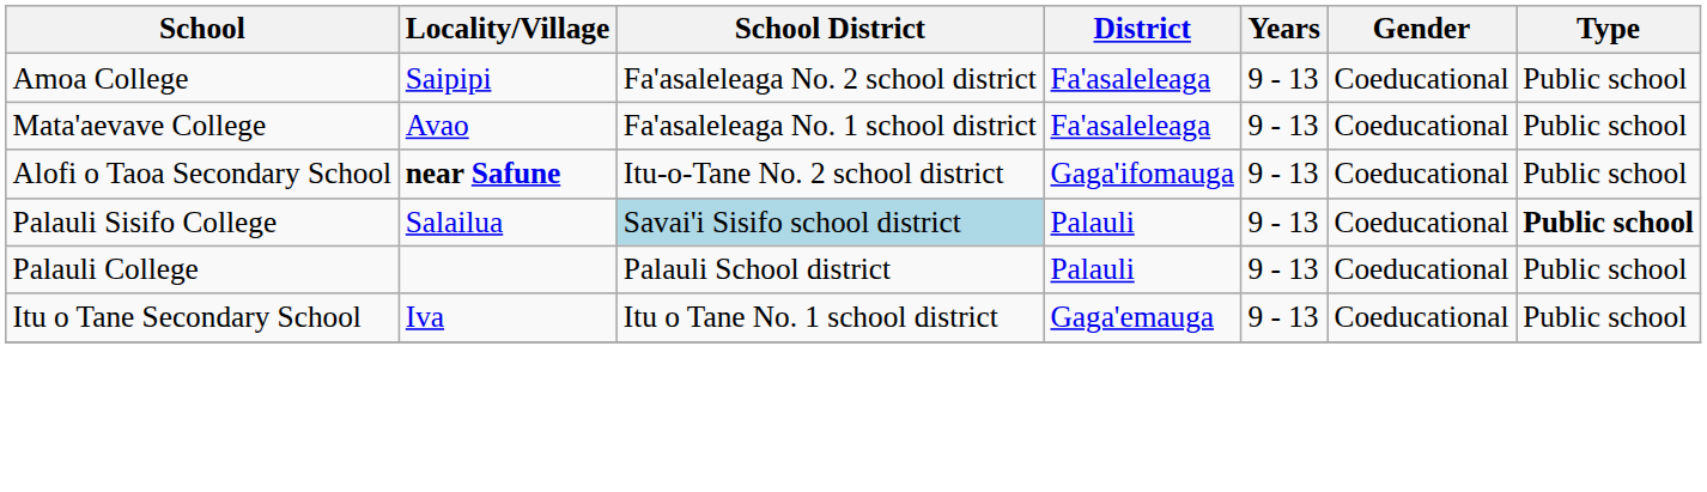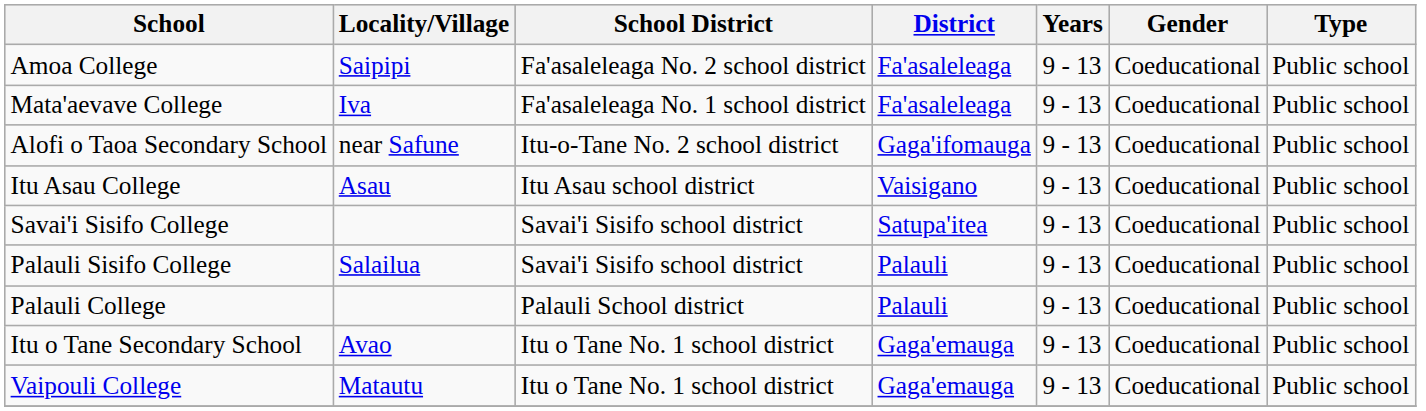 <table class="wikitable">
 <tr>
 <th><strong>School</strong></th>
 <th><strong>Locality/Village</strong></th>
 <th><strong>School District</strong></th>
 <th><strong><a href='#'>District</a></strong></th>
 <th><strong>Years</strong></th>
 <th><strong>Gender</strong></th>
 <th><strong>Type</strong></th>
 </tr>
 <tr>
 <td>Amoa College</td>
 <td><a href='#'>Saipipi</a></td>
 <td>Fa'asaleleaga No. 2 school district</td>
 <td><a href='#'>Fa'asaleleaga</a></td>
 <td>9 - 13</td>
 <td>Coeducational</td>
 <td>Public school</td>
 </tr>
 <tr>
 <td>Mata'aevave College</td>
-<td><a href='#'>Avao</a></td>
+<td><a href='#'>Iva</a></td>
 <td>Fa'asaleleaga No. 1 school district</td>
 <td><a href='#'>Fa'asaleleaga</a></td>
 <td>9 - 13</td>
 <td>Coeducational</td>
 <td>Public school</td>
 </tr>
 <tr>
 <td>Alofi o Taoa Secondary School</td>
-<td><strong>near <a href='#'>Safune</a></strong></td>
+<td>near <a href='#'>Safune</a></td>
 <td>Itu-o-Tane No. 2 school district</td>
 <td><a href='#'>Gaga'ifomauga</a></td>
 <td>9 - 13</td>
 <td>Coeducational</td>
 <td>Public school</td>
 </tr>
 <tr>
+<td>Itu Asau College</td>
+<td><a href='#'>Asau</a></td>
+<td>Itu Asau school district</td>
+<td><a href='#'>Vaisigano</a></td>
+<td>9 - 13</td>
+<td>Coeducational</td>
+<td>Public school</td>
+</tr>
+<tr>
+<td>Savai'i Sisifo College</td>
+<td></td>
+<td>Savai'i Sisifo school district</td>
+<td><a href='#'>Satupa'itea</a></td>
+<td>9 - 13</td>
+<td>Coeducational</td>
+<td>Public school</td>
+</tr>
+<tr>
 <td>Palauli Sisifo College</td>
 <td><a href='#'>Salailua</a></td>
-<td style="background: lightblue;">Savai'i Sisifo school district</td>
+<td>Savai'i Sisifo school district</td>
 <td><a href='#'>Palauli</a></td>
 <td>9 - 13</td>
 <td>Coeducational</td>
-<td><strong>Public school</strong></td>
+<td>Public school</td>
 </tr>
 <tr>
 <td>Palauli College</td>
 <td></td>
 <td>Palauli School district</td>
 <td><a href='#'>Palauli</a></td>
 <td>9 - 13</td>
 <td>Coeducational</td>
 <td>Public school</td>
 </tr>
 <tr>
 <td>Itu o Tane Secondary School</td>
-<td><a href='#'>Iva</a></td>
+<td><a href='#'>Avao</a></td>
+<td>Itu o Tane No. 1 school district</td>
+<td><a href='#'>Gaga'emauga</a></td>
+<td>9 - 13</td>
+<td>Coeducational</td>
+<td>Public school</td>
+</tr>
+<tr>
+<td><a href='#'>Vaipouli College</a></td>
+<td><a href='#'>Matautu</a></td>
 <td>Itu o Tane No. 1 school district</td>
 <td><a href='#'>Gaga'emauga</a></td>
 <td>9 - 13</td>
 <td>Coeducational</td>
 <td>Public school</td>
 </tr>
 <tr>
 </tr>
 </table>
